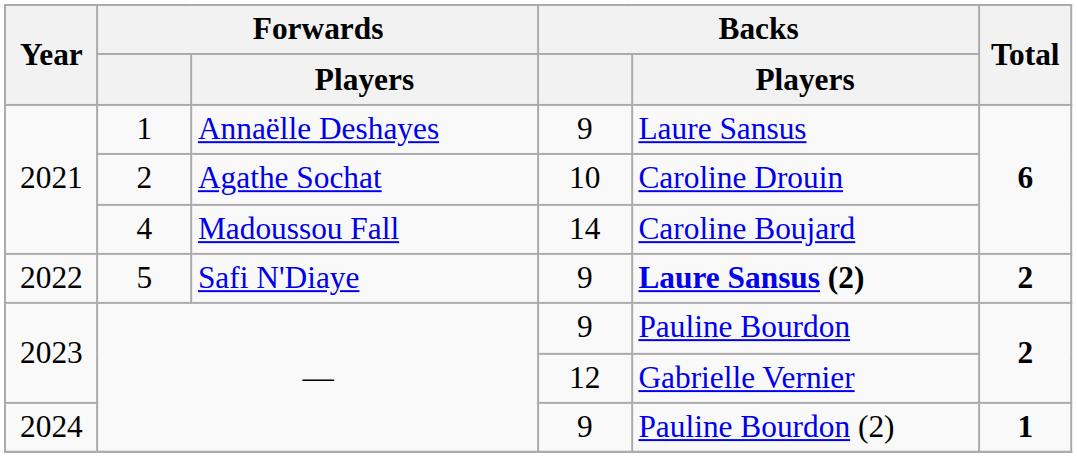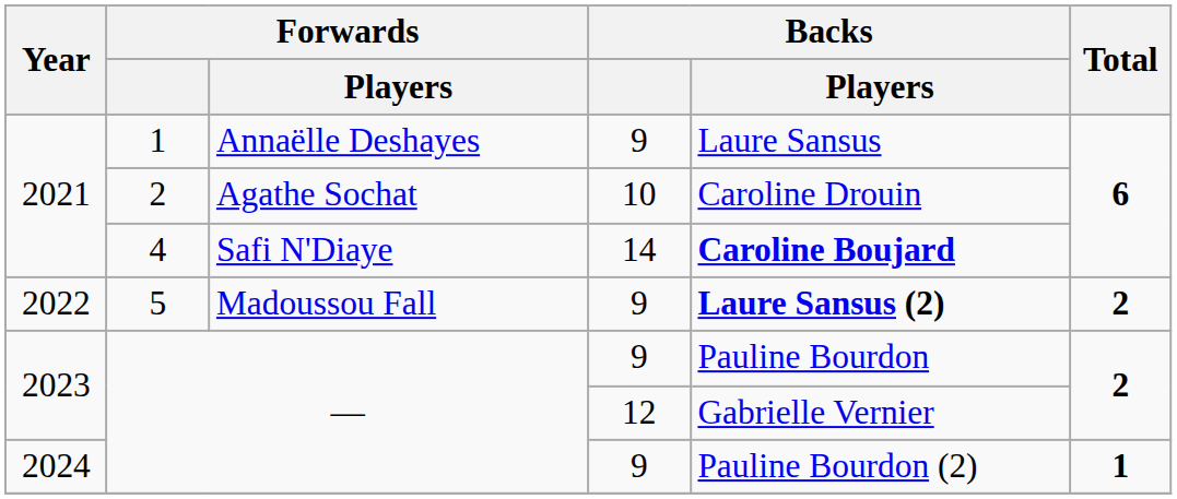 <table class="wikitable">
 <tr>
 <th width=40 rowspan=2>Year</th>
 <th colspan=2>Forwards</th>
 <th colspan=2>Backs</th>
 <th width=40 rowspan=2>Total</th>
 </tr>
 <tr>
 <th width=40></th>
 <th width=170>Players</th>
 <th width=40></th>
 <th width=170>Players</th>
 </tr>
 <tr>
 <td align=center rowspan=3>2021</td>
 <td align=center>1</td>
 <td><a href='#'>Annaëlle Deshayes</a></td>
 <td align=center>9</td>
 <td><a href='#'>Laure Sansus</a></td>
 <td align=center rowspan=3><strong>6</strong></td>
 </tr>
 <tr>
 <td align=center>2</td>
 <td><a href='#'>Agathe Sochat</a></td>
 <td align=center>10</td>
 <td><a href='#'>Caroline Drouin</a></td>
 </tr>
 <tr>
 <td align=center>4</td>
-<td><a href='#'>Madoussou Fall</a></td>
+<td><a href='#'>Safi N'Diaye</a></td>
 <td align=center>14</td>
-<td><a href='#'>Caroline Boujard</a></td>
+<td><strong><a href='#'>Caroline Boujard</a></strong></td>
 </tr>
 <tr>
 <td align=center>2022</td>
 <td align=center>5</td>
-<td><a href='#'>Safi N'Diaye</a></td>
+<td><a href='#'>Madoussou Fall</a></td>
 <td align=center>9</td>
 <td><strong><a href='#'>Laure Sansus</a> (2)</strong></td>
 <td align=center><strong>2</strong></td>
 </tr>
 <tr>
 <td align=center rowspan=2>2023</td>
 <td align=center rowspan=3 colspan=2>—</td>
 <td align=center>9</td>
 <td><a href='#'>Pauline Bourdon</a></td>
 <td align=center rowspan=2><strong>2</strong></td>
 </tr>
 <tr>
 <td align=center>12</td>
 <td><a href='#'>Gabrielle Vernier</a></td>
 </tr>
 <tr>
 <td align=center>2024</td>
 <td align=center>9</td>
 <td><a href='#'>Pauline Bourdon</a> (2)</td>
 <td align=center><strong>1</strong></td>
 </tr>
 <tr>
 </tr>
 </table>
